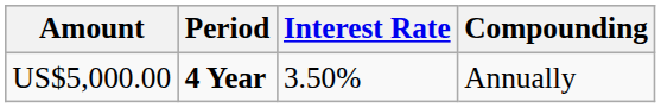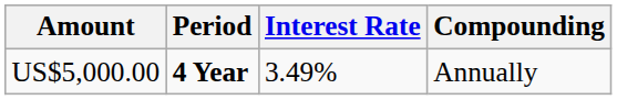 <table class="wikitable" border="1">
 <tr>
 <th>Amount</th>
 <th>Period</th>
 <th><a href='#'>Interest Rate</a></th>
 <th>Compounding</th>
 </tr>
 <tr>
 <td>US$5,000.00</td>
 <td><strong>4 Year</strong></td>
-<td>3.50%</td>
+<td>3.49%</td>
 <td>Annually</td>
 </tr>
 </table>
